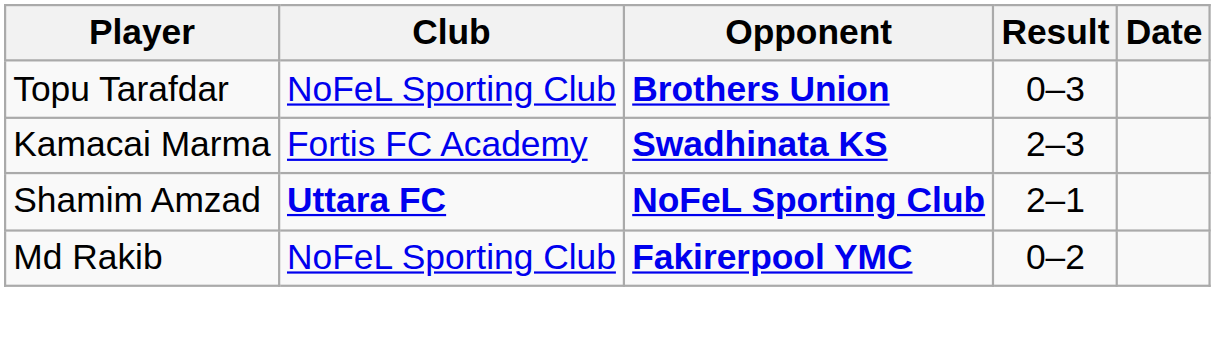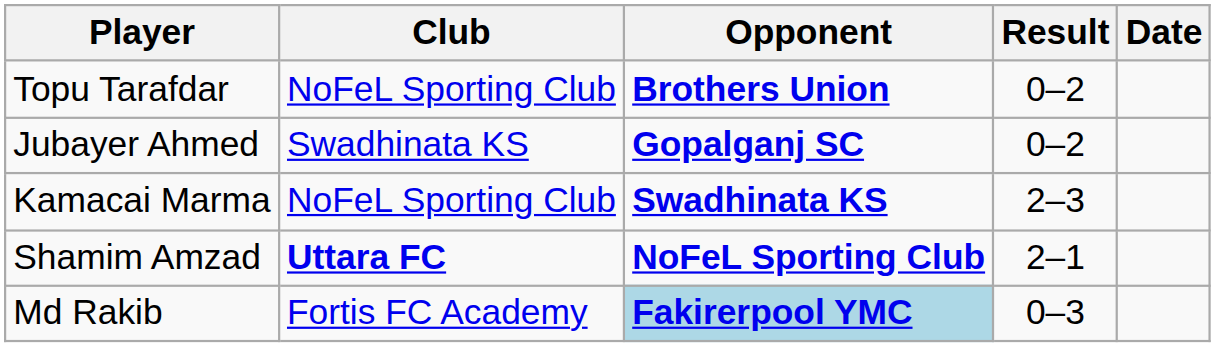 <table class="wikitable">
 <tr>
 <th>Player</th>
 <th>Club</th>
 <th>Opponent</th>
 <th style="text-align:center">Result</th>
 <th>Date</th>
 </tr>
 <tr>
 <td> Topu Tarafdar</td>
 <td><a href='#'>NoFeL Sporting Club</a></td>
 <td><strong><a href='#'>Brothers Union</a></strong></td>
-<td align="center">0–3</td>
+<td align="center">0–2</td>
+<td></td>
+</tr>
+<tr>
+<td> Jubayer Ahmed</td>
+<td><a href='#'>Swadhinata KS</a></td>
+<td><strong><a href='#'>Gopalganj SC</a></strong></td>
+<td align="center">0–2</td>
 <td></td>
 </tr>
 <tr>
 <td> Kamacai Marma</td>
-<td><a href='#'>Fortis FC Academy</a></td>
+<td><a href='#'>NoFeL Sporting Club</a></td>
 <td><strong><a href='#'>Swadhinata KS</a></strong></td>
 <td align="center">2–3</td>
 <td></td>
 </tr>
 <tr>
 <td> Shamim Amzad</td>
 <td><strong><a href='#'>Uttara FC</a></strong></td>
 <td><strong><a href='#'>NoFeL Sporting Club</a></strong></td>
 <td align="center">2–1</td>
 <td></td>
 </tr>
 <tr>
 <td> Md Rakib</td>
-<td><a href='#'>NoFeL Sporting Club</a></td>
-<td><strong><a href='#'>Fakirerpool YMC</a></strong></td>
-<td align="center">0–2</td>
+<td><a href='#'>Fortis FC Academy</a></td>
+<td style="background: lightblue;"><strong><a href='#'>Fakirerpool YMC</a></strong></td>
+<td align="center">0–3</td>
 <td></td>
 </tr>
 </table>
